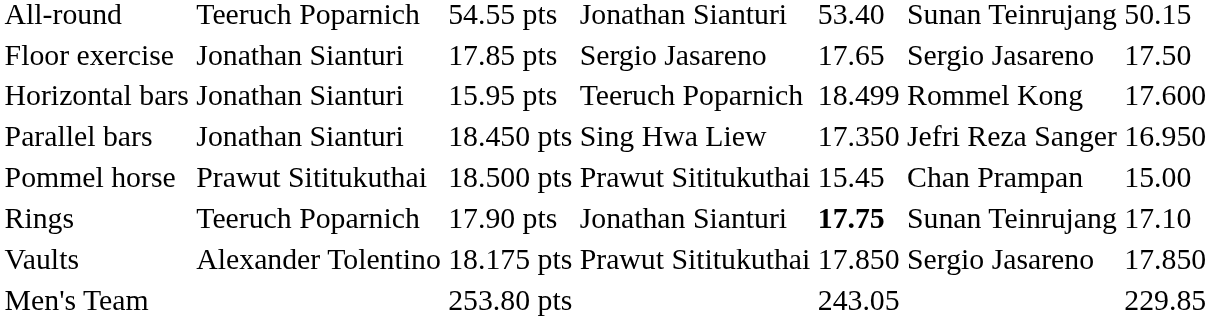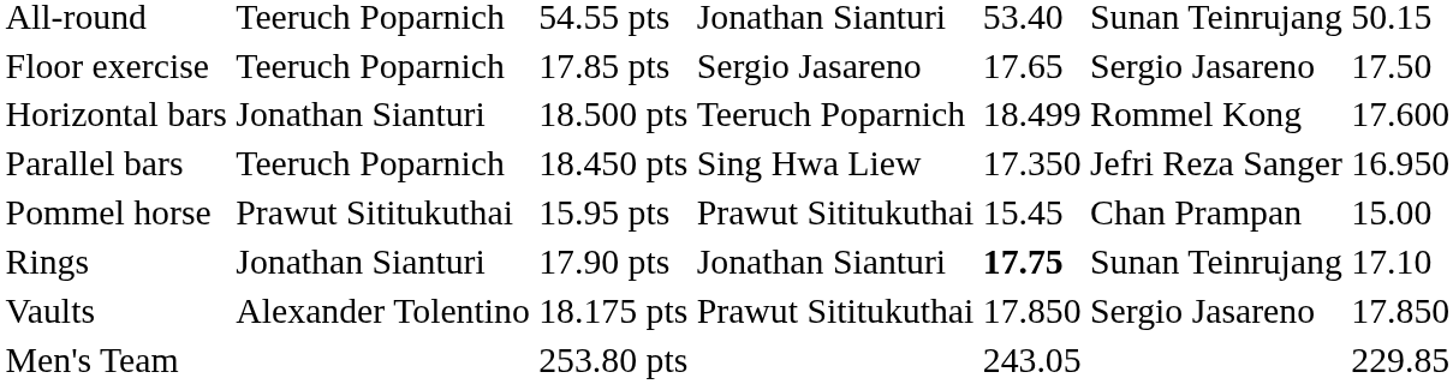 <table>
 <tr>
 <td>All-round</td>
 <td> Teeruch Poparnich</td>
 <td>54.55 pts</td>
 <td> Jonathan Sianturi</td>
 <td>53.40</td>
 <td> Sunan Teinrujang</td>
 <td>50.15</td>
 </tr>
 <tr>
 <td>Floor exercise</td>
-<td> Jonathan Sianturi</td>
+<td> Teeruch Poparnich</td>
 <td>17.85 pts</td>
 <td> Sergio Jasareno</td>
 <td>17.65</td>
 <td> Sergio Jasareno</td>
 <td>17.50</td>
 </tr>
 <tr>
 <td>Horizontal bars</td>
 <td> Jonathan Sianturi</td>
-<td>15.95 pts</td>
+<td>18.500 pts</td>
 <td> Teeruch Poparnich</td>
 <td>18.499</td>
 <td> Rommel Kong</td>
 <td>17.600</td>
 </tr>
 <tr>
 <td>Parallel bars</td>
-<td> Jonathan Sianturi</td>
+<td> Teeruch Poparnich</td>
 <td>18.450 pts</td>
 <td> Sing Hwa Liew</td>
 <td>17.350</td>
 <td> Jefri Reza Sanger</td>
 <td>16.950</td>
 </tr>
 <tr>
 <td>Pommel horse</td>
 <td> Prawut Sititukuthai</td>
-<td>18.500 pts</td>
+<td>15.95 pts</td>
 <td> Prawut Sititukuthai</td>
 <td>15.45</td>
 <td> Chan Prampan</td>
 <td>15.00</td>
 </tr>
 <tr>
 <td>Rings</td>
-<td> Teeruch Poparnich</td>
+<td> Jonathan Sianturi</td>
 <td>17.90 pts</td>
 <td> Jonathan Sianturi</td>
 <td><strong>17.75</strong></td>
 <td> Sunan Teinrujang</td>
 <td>17.10</td>
 </tr>
 <tr>
 <td>Vaults</td>
 <td> Alexander Tolentino</td>
 <td>18.175 pts</td>
 <td> Prawut Sititukuthai</td>
 <td>17.850</td>
 <td> Sergio Jasareno</td>
 <td>17.850</td>
 </tr>
 <tr>
 <td>Men's Team</td>
 <td></td>
 <td>253.80 pts</td>
 <td></td>
 <td>243.05</td>
 <td></td>
 <td>229.85</td>
 </tr>
 </table>
